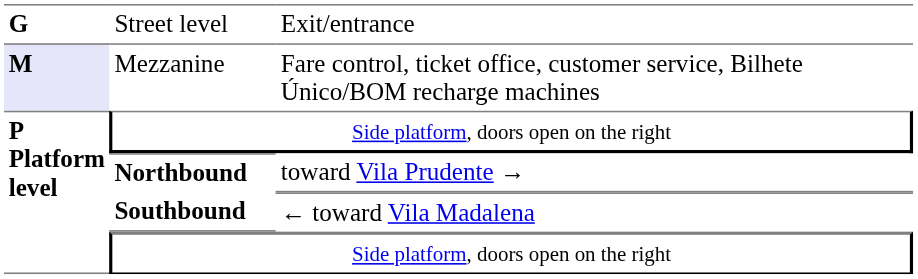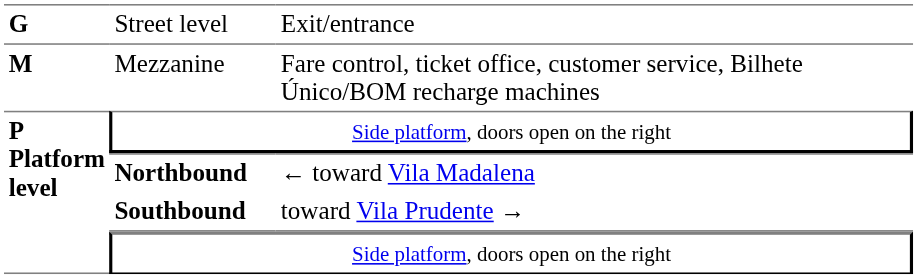 <table table border=0 cellspacing=0 cellpadding=3>
 <tr>
 <td style="border-top:solid 1px gray;vertical-align:top;" width=50><strong>G</strong></td>
 <td style="border-top:solid 1px gray;vertical-align:top;" width=100>Street level</td>
 <td style="border-top:solid 1px gray;vertical-align:top;" width=400>Exit/entrance</td>
 </tr>
 <tr>
-<td style="background: lavender; border-top:solid 1px gray;vertical-align:top;"><strong>M</strong></td>
+<td style="border-top:solid 1px gray;vertical-align:top;"><strong>M</strong></td>
 <td style="border-top:solid 1px gray;vertical-align:top;">Mezzanine</td>
 <td style="border-top:solid 1px gray;vertical-align:top;">Fare control, ticket office, customer service, Bilhete Único/BOM recharge machines</td>
 </tr>
 <tr>
 <td style="border-top:solid 1px gray;border-bottom:solid 1px gray;vertical-align:top;" rowspan=4><strong>P<br>Platform level</strong></td>
 <td style="border-top:solid 1px gray;border-right:solid 2px black;border-left:solid 2px black;border-bottom:solid 2px black;text-align:center;" colspan=2><small><a href='#'>Side platform</a>, doors open on the right</small></td>
 </tr>
 <tr>
 <td style="border-top:solid 1px gray;"><span><strong>Northbound</strong></span></td>
-<td style="border-bottom:solid 1px gray;"> toward <a href='#'>Vila Prudente</a> →</td>
+<td style="border-top:solid 1px gray;">←  toward <a href='#'>Vila Madalena</a></td>
 </tr>
 <tr>
 <td style="border-bottom:solid 1px gray;"><span><strong>Southbound</strong></span></td>
-<td style="border-top:solid 1px gray;">←  toward <a href='#'>Vila Madalena</a></td>
+<td style="border-bottom:solid 1px gray;"> toward <a href='#'>Vila Prudente</a> →</td>
 </tr>
 <tr>
 <td style="border-top:solid 2px gray;border-right:solid 2px black;border-left:solid 2px black;border-bottom:solid 1px black;text-align:center;" colspan=5><small><a href='#'>Side platform</a>, doors open on the right</small></td>
 </tr>
 </table>
